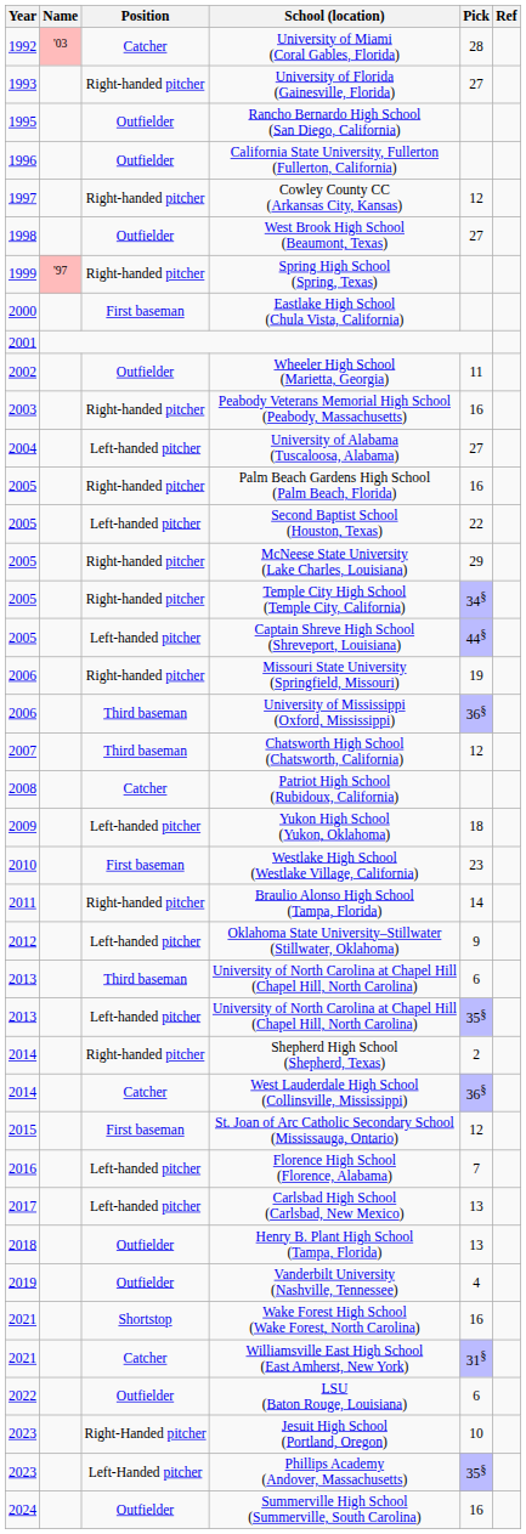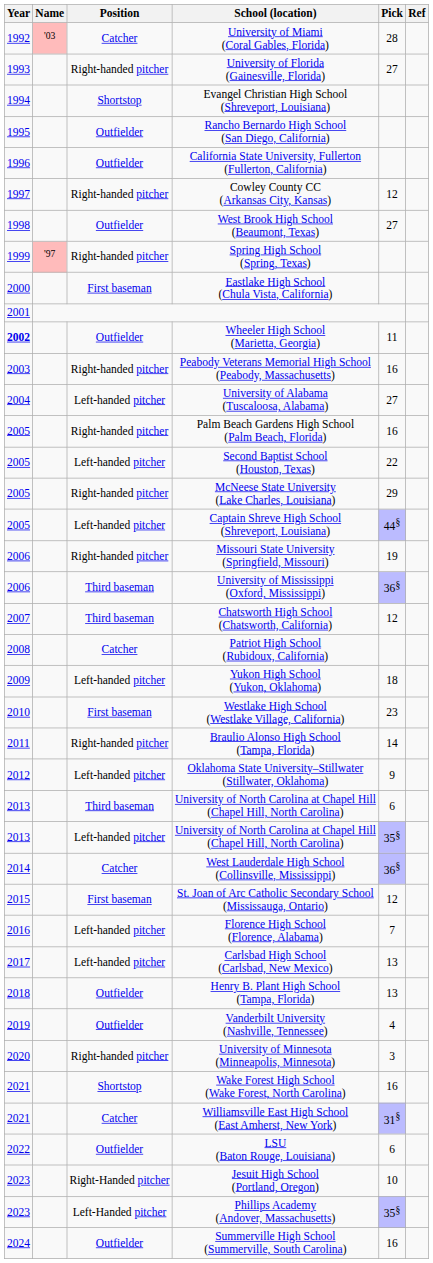 <table class="wikitable sortable" style="text-align:center;" border="1">
 <tr>
 <th>Year</th>
 <th>Name</th>
 <th>Position</th>
 <th class="unsortable">School (location)</th>
 <th>Pick</th>
 <th class="unsortable">Ref</th>
 </tr>
 <tr>
 <td><a href='#'>1992</a></td>
 <td bgcolor="#ffbbbb"><sup>'03</sup></td>
 <td><a href='#'>Catcher</a></td>
 <td><a href='#'>University of Miami</a><br>(<a href='#'>Coral Gables, Florida</a>)</td>
 <td>28</td>
 <td></td>
 </tr>
 <tr>
 <td><a href='#'>1993</a></td>
 <td></td>
 <td>Right-handed <a href='#'>pitcher</a></td>
 <td><a href='#'>University of Florida</a><br>(<a href='#'>Gainesville, Florida</a>)</td>
 <td>27</td>
+<td></td>
+</tr>
+<tr>
+<td><a href='#'>1994</a></td>
+<td></td>
+<td><a href='#'>Shortstop</a></td>
+<td>Evangel Christian High School<br>(<a href='#'>Shreveport, Louisiana</a>)</td>
+<td></td>
 <td></td>
 </tr>
 <tr>
 <td><a href='#'>1995</a></td>
 <td></td>
 <td><a href='#'>Outfielder</a></td>
 <td><a href='#'>Rancho Bernardo High School</a><br>(<a href='#'>San Diego, California</a>)</td>
 <td></td>
 <td></td>
 </tr>
 <tr>
 <td><a href='#'>1996</a></td>
 <td></td>
 <td><a href='#'>Outfielder</a></td>
 <td><a href='#'>California State University, Fullerton</a><br>(<a href='#'>Fullerton, California</a>)</td>
 <td></td>
 <td></td>
 </tr>
 <tr>
 <td><a href='#'>1997</a></td>
 <td></td>
 <td>Right-handed <a href='#'>pitcher</a></td>
 <td>Cowley County CC<br>(<a href='#'>Arkansas City, Kansas</a>)</td>
 <td>12</td>
 <td></td>
 </tr>
 <tr>
 <td><a href='#'>1998</a></td>
 <td></td>
 <td><a href='#'>Outfielder</a></td>
 <td><a href='#'>West Brook High School</a><br>(<a href='#'>Beaumont, Texas</a>)</td>
 <td>27</td>
 <td></td>
 </tr>
 <tr>
 <td><a href='#'>1999</a></td>
 <td bgcolor="#ffbbbb"><sup>'97</sup></td>
 <td>Right-handed <a href='#'>pitcher</a></td>
 <td><a href='#'>Spring High School</a><br>(<a href='#'>Spring, Texas</a>)</td>
 <td></td>
 <td></td>
 </tr>
 <tr>
 <td><a href='#'>2000</a></td>
 <td></td>
 <td><a href='#'>First baseman</a></td>
 <td><a href='#'>Eastlake High School</a><br>(<a href='#'>Chula Vista, California</a>)</td>
 <td></td>
 <td></td>
 </tr>
 <tr>
 <td><a href='#'>2001</a></td>
 <td colspan="4"></td>
 <td></td>
 </tr>
 <tr>
-<td><a href='#'>2002</a></td>
+<td><strong><a href='#'>2002</a></strong></td>
 <td></td>
 <td><a href='#'>Outfielder</a></td>
 <td><a href='#'>Wheeler High School</a><br>(<a href='#'>Marietta, Georgia</a>)</td>
 <td>11</td>
 <td></td>
 </tr>
 <tr>
 <td><a href='#'>2003</a></td>
 <td></td>
 <td>Right-handed <a href='#'>pitcher</a></td>
 <td><a href='#'>Peabody Veterans Memorial High School</a><br>(<a href='#'>Peabody, Massachusetts</a>)</td>
 <td>16</td>
 <td></td>
 </tr>
 <tr>
 <td><a href='#'>2004</a></td>
 <td></td>
 <td>Left-handed <a href='#'>pitcher</a></td>
 <td><a href='#'>University of Alabama</a><br>(<a href='#'>Tuscaloosa, Alabama</a>)</td>
 <td>27</td>
 <td></td>
 </tr>
 <tr>
 <td><a href='#'>2005</a></td>
 <td></td>
 <td>Right-handed <a href='#'>pitcher</a></td>
 <td>Palm Beach Gardens High School<br>(<a href='#'>Palm Beach, Florida</a>)</td>
 <td>16</td>
 <td></td>
 </tr>
 <tr>
 <td><a href='#'>2005</a></td>
 <td></td>
 <td>Left-handed <a href='#'>pitcher</a></td>
 <td><a href='#'>Second Baptist School</a><br>(<a href='#'>Houston, Texas</a>)</td>
 <td>22</td>
 <td></td>
 </tr>
 <tr>
 <td><a href='#'>2005</a></td>
 <td></td>
 <td>Right-handed <a href='#'>pitcher</a></td>
 <td><a href='#'>McNeese State University</a><br>(<a href='#'>Lake Charles, Louisiana</a>)</td>
 <td>29</td>
-<td></td>
-</tr>
-<tr>
-<td><a href='#'>2005</a></td>
-<td></td>
-<td>Right-handed <a href='#'>pitcher</a></td>
-<td><a href='#'>Temple City High School</a><br>(<a href='#'>Temple City, California</a>)</td>
-<td bgcolor="#bbbbff">34<sup>§</sup></td>
 <td></td>
 </tr>
 <tr>
 <td><a href='#'>2005</a></td>
 <td></td>
 <td>Left-handed <a href='#'>pitcher</a></td>
 <td><a href='#'>Captain Shreve High School</a><br>(<a href='#'>Shreveport, Louisiana</a>)</td>
 <td bgcolor="#bbbbff">44<sup>§</sup></td>
 <td></td>
 </tr>
 <tr>
 <td><a href='#'>2006</a></td>
 <td></td>
 <td>Right-handed <a href='#'>pitcher</a></td>
 <td><a href='#'>Missouri State University</a><br>(<a href='#'>Springfield, Missouri</a>)</td>
 <td>19</td>
 <td></td>
 </tr>
 <tr>
 <td><a href='#'>2006</a></td>
 <td></td>
 <td><a href='#'>Third baseman</a></td>
 <td><a href='#'>University of Mississippi</a><br>(<a href='#'>Oxford, Mississippi</a>)</td>
 <td bgcolor="#bbbbff">36<sup>§</sup></td>
 <td></td>
 </tr>
 <tr>
 <td><a href='#'>2007</a></td>
 <td></td>
 <td><a href='#'>Third baseman</a></td>
 <td><a href='#'>Chatsworth High School</a><br>(<a href='#'>Chatsworth, California</a>)</td>
 <td>12</td>
 <td></td>
 </tr>
 <tr>
 <td><a href='#'>2008</a></td>
 <td></td>
 <td><a href='#'>Catcher</a></td>
 <td><a href='#'>Patriot High School</a><br>(<a href='#'>Rubidoux, California</a>)</td>
 <td></td>
 <td></td>
 </tr>
 <tr>
 <td><a href='#'>2009</a></td>
 <td></td>
 <td>Left-handed <a href='#'>pitcher</a></td>
 <td><a href='#'>Yukon High School</a><br>(<a href='#'>Yukon, Oklahoma</a>)</td>
 <td>18</td>
 <td></td>
 </tr>
 <tr>
 <td><a href='#'>2010</a></td>
 <td></td>
 <td><a href='#'>First baseman</a></td>
 <td><a href='#'>Westlake High School</a><br>(<a href='#'>Westlake Village, California</a>)</td>
 <td>23</td>
 <td></td>
 </tr>
 <tr>
 <td><a href='#'>2011</a></td>
 <td></td>
 <td>Right-handed <a href='#'>pitcher</a></td>
 <td><a href='#'>Braulio Alonso High School</a><br>(<a href='#'>Tampa, Florida</a>)</td>
 <td>14</td>
 <td></td>
 </tr>
 <tr>
 <td><a href='#'>2012</a></td>
 <td></td>
 <td>Left-handed <a href='#'>pitcher</a></td>
 <td><a href='#'>Oklahoma State University–Stillwater</a><br>(<a href='#'>Stillwater, Oklahoma</a>)</td>
 <td>9</td>
 <td></td>
 </tr>
 <tr>
 <td><a href='#'>2013</a></td>
 <td></td>
 <td><a href='#'>Third baseman</a></td>
 <td><a href='#'>University of North Carolina at Chapel Hill</a><br>(<a href='#'>Chapel Hill, North Carolina</a>)</td>
 <td>6</td>
 <td></td>
 </tr>
 <tr>
 <td><a href='#'>2013</a></td>
 <td></td>
 <td>Left-handed <a href='#'>pitcher</a></td>
 <td><a href='#'>University of North Carolina at Chapel Hill</a><br>(<a href='#'>Chapel Hill, North Carolina</a>)</td>
 <td bgcolor="#bbbbff">35<sup>§</sup></td>
 <td></td>
 </tr>
 <tr>
 <td><a href='#'>2014</a></td>
 <td></td>
-<td>Right-handed <a href='#'>pitcher</a></td>
-<td>Shepherd High School<br>(<a href='#'>Shepherd, Texas</a>)</td>
-<td>2</td>
-<td></td>
-</tr>
-<tr>
-<td><a href='#'>2014</a></td>
-<td></td>
 <td><a href='#'>Catcher</a></td>
 <td><a href='#'>West Lauderdale High School</a><br>(<a href='#'>Collinsville, Mississippi</a>)</td>
 <td bgcolor="#bbbbff">36<sup>§</sup></td>
 <td></td>
 </tr>
 <tr>
 <td><a href='#'>2015</a></td>
 <td></td>
 <td><a href='#'>First baseman</a></td>
 <td><a href='#'>St. Joan of Arc Catholic Secondary School</a><br>(<a href='#'>Mississauga, Ontario</a>)</td>
 <td>12</td>
 <td></td>
 </tr>
 <tr>
 <td><a href='#'>2016</a></td>
 <td></td>
 <td>Left-handed <a href='#'>pitcher</a></td>
 <td><a href='#'>Florence High School</a><br>(<a href='#'>Florence, Alabama</a>)</td>
 <td>7</td>
 <td></td>
 </tr>
 <tr>
 <td><a href='#'>2017</a></td>
 <td></td>
 <td>Left-handed <a href='#'>pitcher</a></td>
 <td><a href='#'>Carlsbad High School</a><br>(<a href='#'>Carlsbad, New Mexico</a>)</td>
 <td>13</td>
 <td></td>
 </tr>
 <tr>
 <td><a href='#'>2018</a></td>
 <td></td>
 <td><a href='#'>Outfielder</a></td>
 <td><a href='#'>Henry B. Plant High School</a><br>(<a href='#'>Tampa, Florida</a>)</td>
 <td>13</td>
 <td></td>
 </tr>
 <tr>
 <td><a href='#'>2019</a></td>
 <td></td>
 <td><a href='#'>Outfielder</a></td>
 <td><a href='#'>Vanderbilt University</a><br>(<a href='#'>Nashville, Tennessee</a>)</td>
 <td>4</td>
+<td></td>
+</tr>
+<tr>
+<td><a href='#'>2020</a></td>
+<td></td>
+<td>Right-handed <a href='#'>pitcher</a></td>
+<td><a href='#'>University of Minnesota</a><br>(<a href='#'>Minneapolis, Minnesota</a>)</td>
+<td>3</td>
 <td></td>
 </tr>
 <tr>
 <td><a href='#'>2021</a></td>
 <td></td>
 <td><a href='#'>Shortstop</a></td>
 <td><a href='#'>Wake Forest High School</a><br>(<a href='#'>Wake Forest, North Carolina</a>)</td>
 <td>16</td>
 <td></td>
 </tr>
 <tr>
 <td><a href='#'>2021</a></td>
 <td></td>
 <td><a href='#'>Catcher</a></td>
 <td><a href='#'>Williamsville East High School</a><br>(<a href='#'>East Amherst, New York</a>)</td>
 <td bgcolor="#bbbbff">31<sup>§</sup></td>
 <td></td>
 </tr>
 <tr>
 <td><a href='#'>2022</a></td>
 <td></td>
 <td><a href='#'>Outfielder</a></td>
 <td><a href='#'>LSU</a><br>(<a href='#'>Baton Rouge, Louisiana</a>)</td>
 <td>6</td>
 <td></td>
 </tr>
 <tr>
 <td><a href='#'>2023</a></td>
 <td></td>
 <td>Right-Handed <a href='#'>pitcher</a></td>
 <td><a href='#'>Jesuit High School</a><br>(<a href='#'>Portland, Oregon</a>)</td>
 <td>10</td>
 <td></td>
 </tr>
 <tr>
 <td><a href='#'>2023</a></td>
 <td></td>
 <td>Left-Handed <a href='#'>pitcher</a></td>
 <td><a href='#'>Phillips Academy</a><br>(<a href='#'>Andover, Massachusetts</a>)</td>
 <td bgcolor="#bbbbff">35<sup>§</sup></td>
 <td></td>
 </tr>
 <tr>
 <td><a href='#'>2024</a></td>
 <td></td>
 <td><a href='#'>Outfielder</a></td>
 <td><a href='#'>Summerville High School</a><br>(<a href='#'>Summerville, South Carolina</a>)</td>
 <td>16</td>
 <td></td>
 </tr>
 </table>
